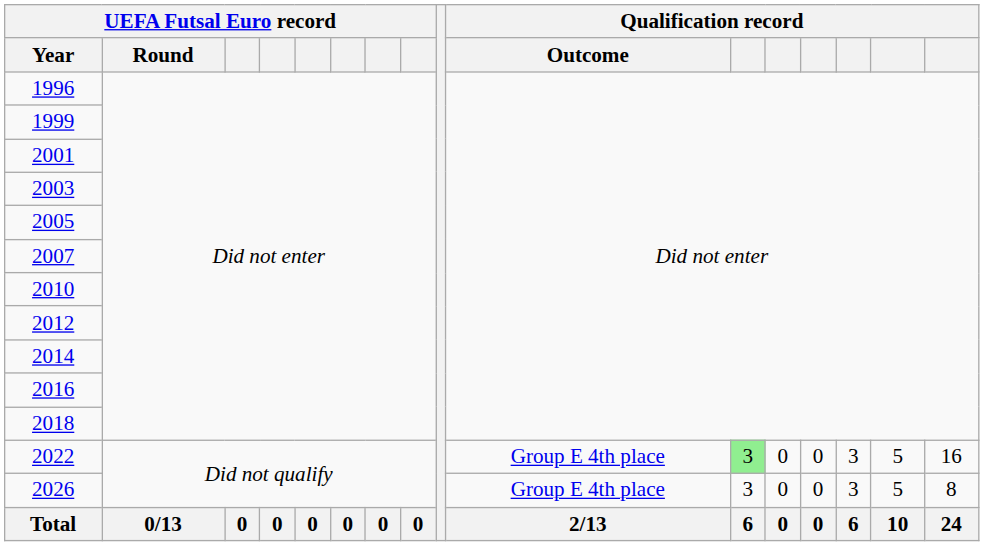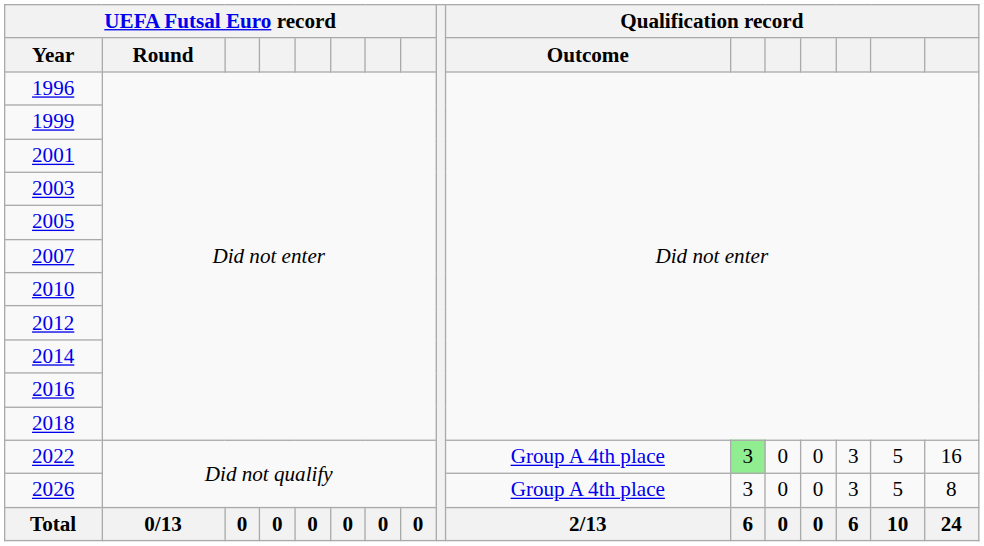 <table class="wikitable" style="text-align: center;">
 <tr>
 <th colspan=8><a href='#'>UEFA Futsal Euro</a> record</th>
 <th width=1% rowspan=17></th>
 <th colspan=7>Qualification record</th>
 </tr>
 <tr>
 <th>Year</th>
 <th>Round</th>
 <th></th>
 <th></th>
 <th></th>
 <th></th>
 <th></th>
 <th></th>
 <th>Outcome</th>
 <th></th>
 <th></th>
 <th></th>
 <th></th>
 <th></th>
 <th></th>
 </tr>
 <tr>
 <td> <a href='#'>1996</a></td>
 <td colspan=7 rowspan=11><em>Did not enter</em></td>
 <td colspan=7 rowspan=11><em>Did not enter</em></td>
 </tr>
 <tr>
 <td> <a href='#'>1999</a></td>
 </tr>
 <tr>
 <td> <a href='#'>2001</a></td>
 </tr>
 <tr>
 <td> <a href='#'>2003</a></td>
 </tr>
 <tr>
 <td> <a href='#'>2005</a></td>
 </tr>
 <tr>
 <td> <a href='#'>2007</a></td>
 </tr>
 <tr>
 <td> <a href='#'>2010</a></td>
 </tr>
 <tr>
 <td> <a href='#'>2012</a></td>
 </tr>
 <tr>
 <td> <a href='#'>2014</a></td>
 </tr>
 <tr>
 <td> <a href='#'>2016</a></td>
 </tr>
 <tr>
 <td> <a href='#'>2018</a></td>
 </tr>
 <tr>
 <td> <a href='#'>2022</a></td>
 <td colspan=7 rowspan=2><em>Did not qualify</em></td>
-<td><a href='#'>Group E 4th place</a></td>
+<td><a href='#'>Group A 4th place</a></td>
 <td style="background: lightgreen;">3</td>
 <td>0</td>
 <td>0</td>
 <td>3</td>
 <td>5</td>
 <td>16</td>
 </tr>
 <tr>
 <td> <a href='#'>2026</a></td>
-<td><a href='#'>Group E 4th place</a></td>
+<td><a href='#'>Group A 4th place</a></td>
 <td>3</td>
 <td>0</td>
 <td>0</td>
 <td>3</td>
 <td>5</td>
 <td>8</td>
 </tr>
 <tr>
 <th><strong>Total</strong></th>
 <th>0/13</th>
 <th>0</th>
 <th>0</th>
 <th>0</th>
 <th>0</th>
 <th>0</th>
 <th>0</th>
 <th>2/13</th>
 <th>6</th>
 <th>0</th>
 <th>0</th>
 <th>6</th>
 <th>10</th>
 <th>24</th>
 </tr>
 </table>
